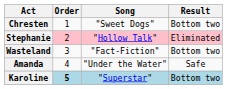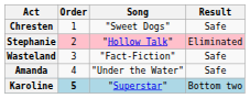 <table class="wikitable plainrowheaders" style="text-align:center;">
 <tr>
 <th scope="col">Act</th>
 <th scope="col">Order</th>
 <th scope="col">Song</th>
 <th scope="col">Result</th>
 </tr>
 <tr>
 <th scope=row>Chresten</th>
 <td>1</td>
 <td>"Sweet Dogs"</td>
-<td>Bottom two</td>
+<td>Safe</td>
 </tr>
 <tr style="background:pink;">
 <th scope=row>Stephanie</th>
 <td>2</td>
 <td>"<a href='#'>Hollow Talk</a>"</td>
 <td>Eliminated</td>
 </tr>
 <tr>
 <th scope=row>Wasteland</th>
 <td>3</td>
 <td>"Fact-Fiction"</td>
-<td>Bottom two</td>
+<td>Safe</td>
 </tr>
 <tr>
 <th scope=row>Amanda</th>
 <td>4</td>
 <td>"Under the Water"</td>
 <td>Safe</td>
 </tr>
 <tr style="background:lightblue;">
 <th scope=row>Karoline</th>
 <td><strong>5</strong></td>
 <td>"<a href='#'>Superstar</a>"</td>
 <td>Bottom two</td>
 </tr>
 </table>
